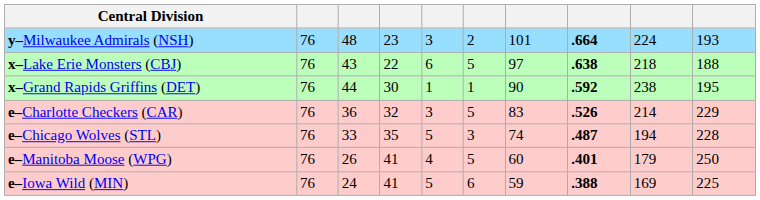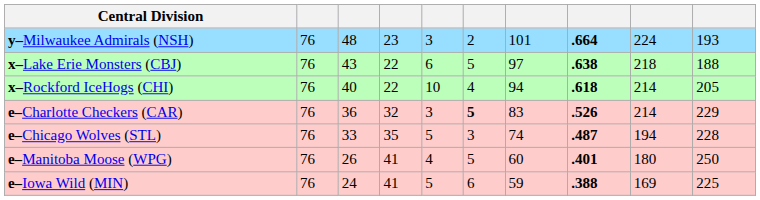 <table class="wikitable" style="width:50em">
 <tr bgcolor="#DDDDFF">
 <th width="35%">Central Division</th>
 <th width="5%"></th>
 <th width="5%"></th>
 <th width="5%"></th>
 <th width="5%"></th>
 <th width="5%"></th>
 <th width="7.5%"></th>
 <th width="7.5%"></th>
 <th width="7.5%"></th>
 <th width="7.5%"></th>
 </tr>
 <tr bgcolor=#97deff>
 <td><strong>y–</strong><a href='#'>Milwaukee Admirals</a> (<a href='#'>NSH</a>)</td>
 <td>76</td>
 <td>48</td>
 <td>23</td>
 <td>3</td>
 <td>2</td>
 <td>101</td>
 <td><strong>.664</strong></td>
 <td>224</td>
 <td>193</td>
 </tr>
 <tr bgcolor=#bbffbb>
 <td><strong>x–</strong><a href='#'>Lake Erie Monsters</a> (<a href='#'>CBJ</a>)</td>
 <td>76</td>
 <td>43</td>
 <td>22</td>
 <td>6</td>
 <td>5</td>
 <td>97</td>
 <td><strong>.638</strong></td>
 <td>218</td>
 <td>188</td>
 </tr>
 <tr bgcolor=#bbffbb>
-<td><strong>x–</strong><a href='#'>Grand Rapids Griffins</a> (<a href='#'>DET</a>)</td>
+<td><strong>x–</strong><a href='#'>Rockford IceHogs</a> (<a href='#'>CHI</a>)</td>
 <td>76</td>
-<td>44</td>
-<td>30</td>
-<td>1</td>
-<td>1</td>
-<td>90</td>
-<td><strong>.592</strong></td>
-<td>238</td>
-<td>195</td>
+<td>40</td>
+<td>22</td>
+<td>10</td>
+<td>4</td>
+<td>94</td>
+<td><strong>.618</strong></td>
+<td>214</td>
+<td>205</td>
 </tr>
 <tr bgcolor=#ffcccc>
 <td><strong>e–</strong><a href='#'>Charlotte Checkers</a> (<a href='#'>CAR</a>)</td>
 <td>76</td>
 <td>36</td>
 <td>32</td>
 <td>3</td>
-<td>5</td>
+<td><strong>5</strong></td>
 <td>83</td>
 <td><strong>.526</strong></td>
 <td>214</td>
 <td>229</td>
 </tr>
 <tr bgcolor=#ffcccc>
 <td><strong>e–</strong><a href='#'>Chicago Wolves</a> (<a href='#'>STL</a>)</td>
 <td>76</td>
 <td>33</td>
 <td>35</td>
 <td>5</td>
 <td>3</td>
 <td>74</td>
 <td><strong>.487</strong></td>
 <td>194</td>
 <td>228</td>
 </tr>
 <tr bgcolor=#ffcccc>
 <td><strong>e–</strong><a href='#'>Manitoba Moose</a> (<a href='#'>WPG</a>)</td>
 <td>76</td>
 <td>26</td>
 <td>41</td>
 <td>4</td>
 <td>5</td>
 <td>60</td>
 <td><strong>.401</strong></td>
-<td>179</td>
+<td>180</td>
 <td>250</td>
 </tr>
 <tr bgcolor=#ffcccc>
 <td><strong>e–</strong><a href='#'>Iowa Wild</a> (<a href='#'>MIN</a>)</td>
 <td>76</td>
 <td>24</td>
 <td>41</td>
 <td>5</td>
 <td>6</td>
 <td>59</td>
 <td><strong>.388</strong></td>
 <td>169</td>
 <td>225</td>
 </tr>
 </table>
